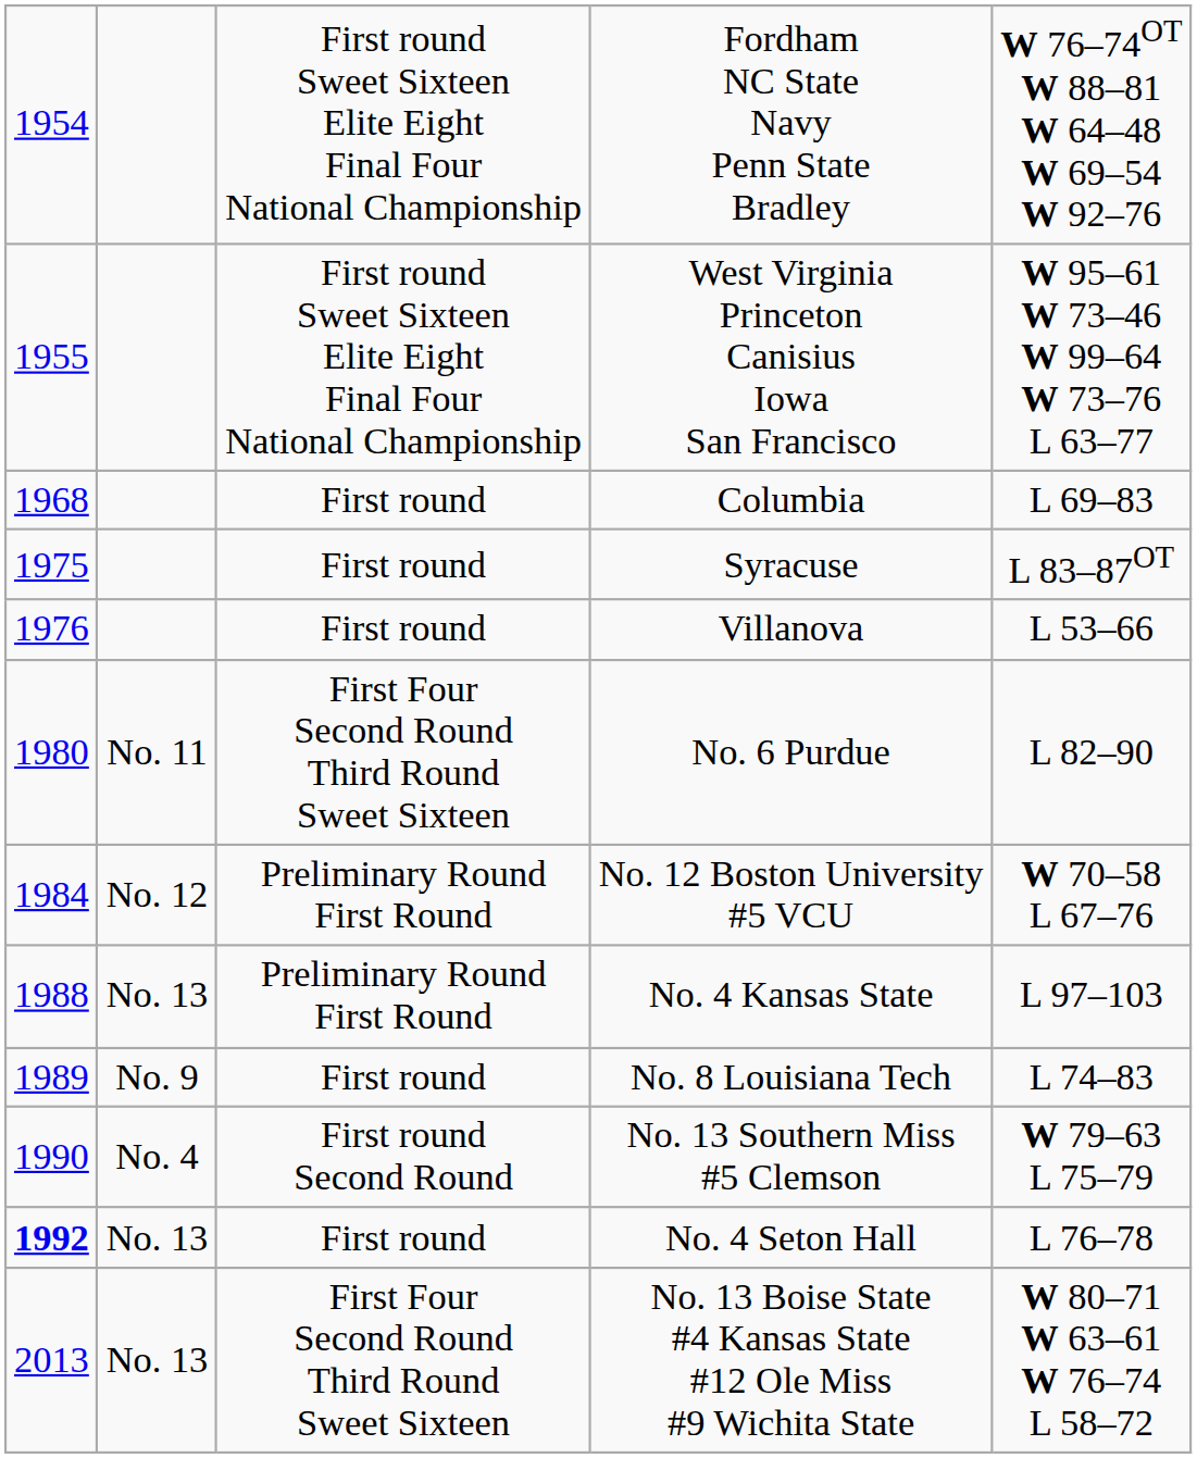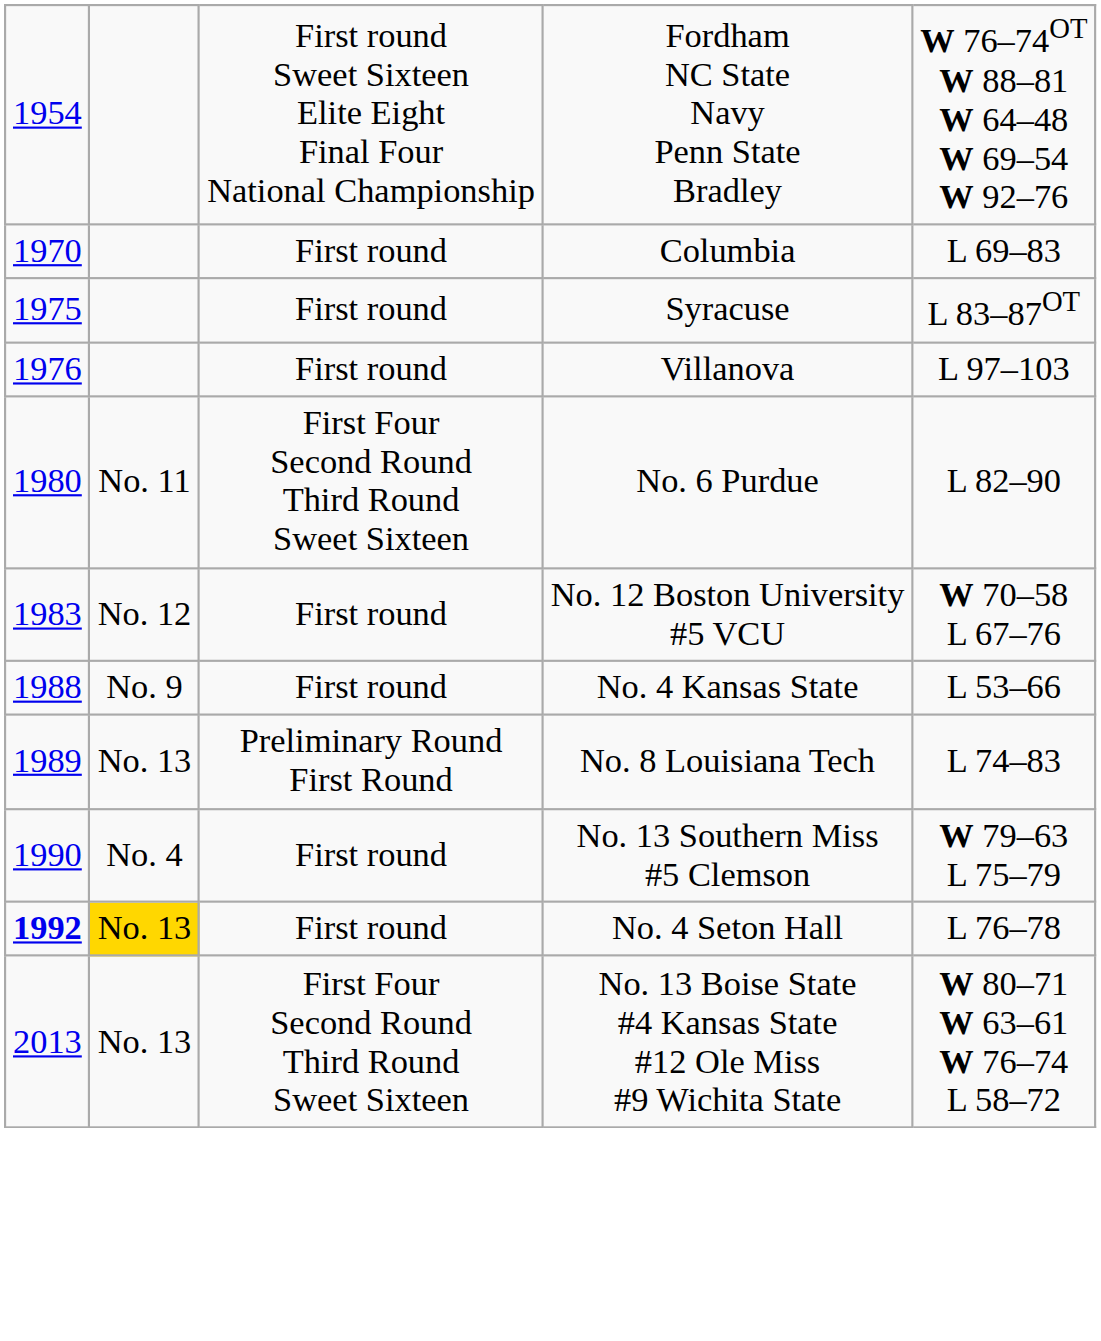 <table class="wikitable">
 <tr style="text-align:center;">
 <td><a href='#'>1954</a></td>
 <td></td>
 <td>First round<br>Sweet Sixteen<br>Elite Eight<br>Final Four<br>National Championship</td>
 <td>Fordham<br>NC State<br>Navy<br>Penn State<br>Bradley</td>
 <td><strong>W</strong> 76–74<sup>OT</sup><br><strong>W</strong> 88–81<br><strong>W</strong> 64–48<br><strong>W</strong> 69–54<br><strong>W</strong> 92–76</td>
 </tr>
 <tr style="text-align:center;">
-<td><a href='#'>1955</a></td>
-<td></td>
-<td>First round<br>Sweet Sixteen<br>Elite Eight<br>Final Four<br>National Championship</td>
-<td>West Virginia<br>Princeton<br>Canisius<br>Iowa<br>San Francisco</td>
-<td><strong>W</strong> 95–61<br><strong>W</strong> 73–46<br><strong>W</strong> 99–64<br><strong>W</strong> 73–76<br>L 63–77</td>
-</tr>
-<tr style="text-align:center;">
-<td><a href='#'>1968</a></td>
+<td><a href='#'>1970</a></td>
 <td></td>
 <td>First round</td>
 <td>Columbia</td>
 <td>L 69–83</td>
 </tr>
 <tr style="text-align:center;">
 <td><a href='#'>1975</a></td>
 <td></td>
 <td>First round</td>
 <td>Syracuse</td>
 <td>L 83–87<sup>OT</sup></td>
 </tr>
 <tr style="text-align:center;">
 <td><a href='#'>1976</a></td>
 <td></td>
 <td>First round</td>
 <td>Villanova</td>
-<td>L 53–66</td>
+<td>L 97–103</td>
 </tr>
 <tr style="text-align:center;">
 <td><a href='#'>1980</a></td>
 <td>No. 11</td>
 <td>First Four<br>Second Round<br>Third Round<br>Sweet Sixteen</td>
 <td>No. 6 Purdue</td>
 <td>L 82–90</td>
 </tr>
 <tr style="text-align:center;">
-<td><a href='#'>1984</a></td>
+<td><a href='#'>1983</a></td>
 <td>No. 12</td>
-<td>Preliminary Round<br>First Round</td>
+<td>First round</td>
 <td>No. 12 Boston University<br>#5 VCU</td>
 <td><strong>W</strong> 70–58<br>L 67–76</td>
 </tr>
 <tr style="text-align:center;">
 <td><a href='#'>1988</a></td>
-<td>No. 13</td>
-<td>Preliminary Round<br>First Round</td>
+<td>No. 9</td>
+<td>First round</td>
 <td>No. 4 Kansas State</td>
-<td>L 97–103</td>
+<td>L 53–66</td>
 </tr>
 <tr style="text-align:center;">
 <td><a href='#'>1989</a></td>
-<td>No. 9</td>
-<td>First round</td>
+<td>No. 13</td>
+<td>Preliminary Round<br>First Round</td>
 <td>No. 8 Louisiana Tech</td>
 <td>L 74–83</td>
 </tr>
 <tr style="text-align:center;">
 <td><a href='#'>1990</a></td>
 <td>No. 4</td>
-<td>First round<br>Second Round</td>
+<td>First round</td>
 <td>No. 13 Southern Miss<br>#5 Clemson</td>
 <td><strong>W</strong> 79–63<br>L 75–79</td>
 </tr>
 <tr style="text-align:center;">
 <td><strong><a href='#'>1992</a></strong></td>
-<td>No. 13</td>
+<td style="background: gold;">No. 13</td>
 <td>First round</td>
 <td>No. 4 Seton Hall</td>
 <td>L 76–78</td>
 </tr>
 <tr style="text-align:center;">
 <td><a href='#'>2013</a></td>
 <td>No. 13</td>
 <td>First Four<br>Second Round<br>Third Round<br>Sweet Sixteen</td>
 <td>No. 13 Boise State<br>#4 Kansas State<br>#12 Ole Miss<br>#9 Wichita State</td>
 <td><strong>W</strong> 80–71<br><strong>W</strong> 63–61<br><strong>W</strong> 76–74<br>L 58–72</td>
 </tr>
 </table>
